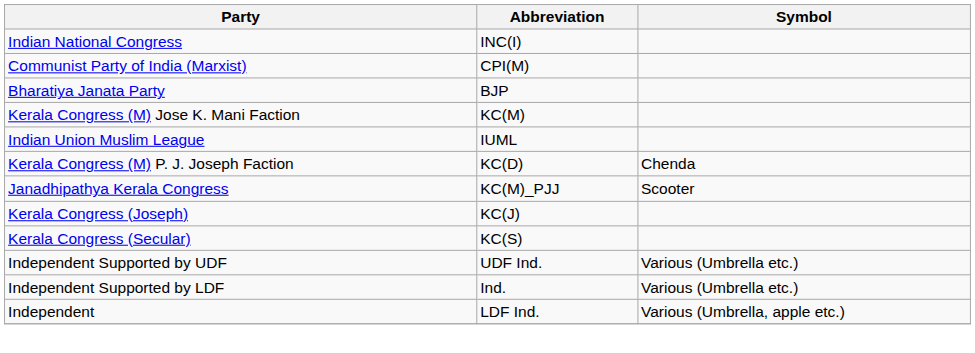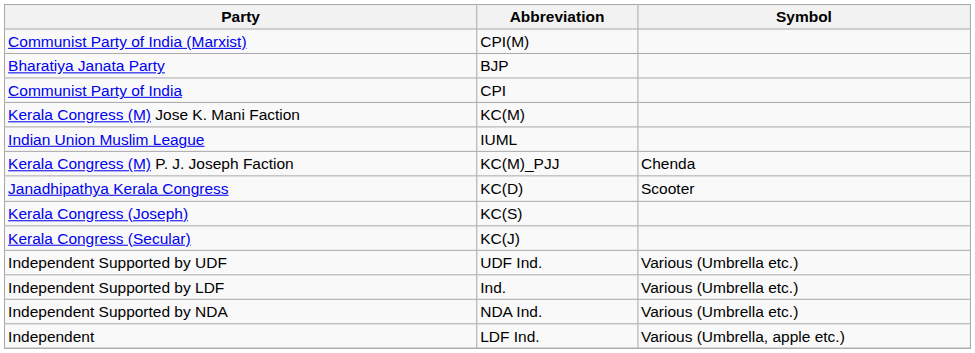 <table class="wikitable sortable collapsible" cellpadding="5" style="width:75%; font-size:95%;">
 <tr>
 <th>Party</th>
 <th>Abbreviation</th>
 <th>Symbol</th>
-</tr>
-<tr>
-<td><a href='#'>Indian National Congress</a></td>
-<td>INC(I)</td>
-<td></td>
 </tr>
 <tr>
 <td><a href='#'>Communist Party of India (Marxist)</a></td>
 <td>CPI(M)</td>
 <td></td>
 </tr>
 <tr>
 <td><a href='#'>Bharatiya Janata Party</a></td>
 <td>BJP</td>
+<td></td>
+</tr>
+<tr>
+<td><a href='#'>Communist Party of India</a></td>
+<td>CPI</td>
 <td></td>
 </tr>
 <tr>
 <td><a href='#'>Kerala Congress (M)</a> Jose K. Mani Faction</td>
 <td>KC(M)</td>
 <td></td>
 </tr>
 <tr>
 <td><a href='#'>Indian Union Muslim League</a></td>
 <td>IUML</td>
 <td></td>
 </tr>
 <tr>
 <td><a href='#'>Kerala Congress (M)</a> P. J. Joseph Faction</td>
-<td>KC(D)</td>
+<td>KC(M)_PJJ</td>
 <td>Chenda</td>
 </tr>
 <tr>
 <td><a href='#'>Janadhipathya Kerala Congress</a></td>
-<td>KC(M)_PJJ</td>
+<td>KC(D)</td>
 <td>Scooter</td>
 </tr>
 <tr>
 <td><a href='#'>Kerala Congress (Joseph)</a></td>
-<td>KC(J)</td>
+<td>KC(S)</td>
 <td></td>
 </tr>
 <tr>
 <td><a href='#'>Kerala Congress (Secular)</a></td>
-<td>KC(S)</td>
+<td>KC(J)</td>
 <td></td>
 </tr>
 <tr>
 <td>Independent Supported by UDF</td>
 <td>UDF Ind.</td>
 <td>Various (Umbrella etc.)</td>
 </tr>
 <tr>
 <td>Independent Supported by LDF</td>
 <td>Ind.</td>
 <td>Various (Umbrella etc.)</td>
 </tr>
 <tr>
+<td>Independent Supported by NDA</td>
+<td>NDA Ind.</td>
+<td>Various (Umbrella etc.)</td>
+</tr>
+<tr>
 <td>Independent</td>
 <td>LDF Ind.</td>
 <td>Various (Umbrella, apple etc.)</td>
 </tr>
 <tr>
 </tr>
 </table>
